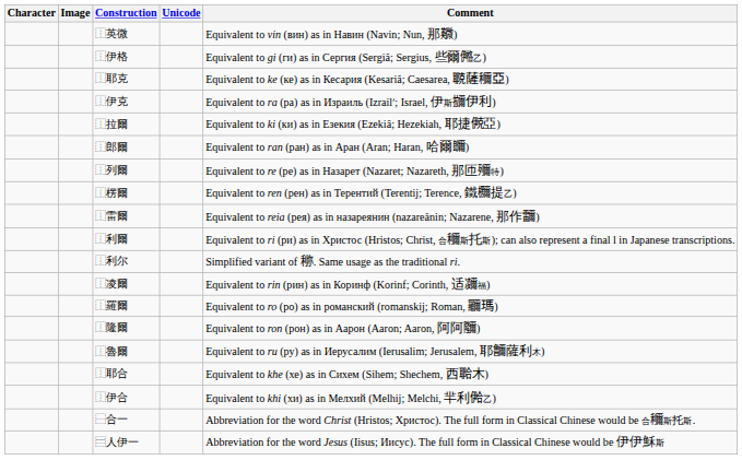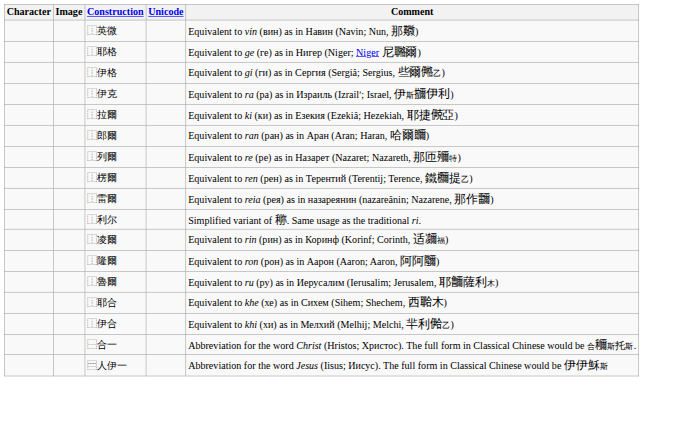 <table class=wikitable>
 <tr>
 <th>Character</th>
 <th>Image</th>
 <th><a href='#'>Construction</a></th>
 <th><a href='#'>Unicode</a></th>
 <th>Comment</th>
 </tr>
 <tr>
 <td></td>
 <td></td>
 <td>⿰英微</td>
 <td> <br> </td>
 <td>Equivalent to <em>vin</em> (вин) as in Навин (Navin; Nun, <big>那<span>鿦</span></big>)</td>
 </tr>
 <tr>
 <td></td>
 <td></td>
-<td>⿰伊格</td>
+<td>⿰耶格</td>
 <td> <br> </td>
-<td>Equivalent to <em>gi</em> (ги) as in Сергия (Sergiâ; Sergius, <big>些爾<span>鿚</span></big><small>乙</small>)</td>
+<td>Equivalent to <em>ge</em> (ге) as in Нигер (Niger; <a href='#'>Niger</a> <big>尼<span>鿤</span>爾</big>)</td>
 </tr>
 <tr>
 <td></td>
 <td></td>
-<td>⿰耶克</td>
+<td>⿰伊格</td>
 <td> <br> </td>
-<td>Equivalent to <em>ke</em> (ке) as in Кесария (Kesariâ; Caesarea, <big><span>鿣</span>薩<span>鿠</span>亞</big>)</td>
+<td>Equivalent to <em>gi</em> (ги) as in Сергия (Sergiâ; Sergius, <big>些爾<span>鿚</span></big><small>乙</small>)</td>
 </tr>
 <tr>
 <td></td>
 <td></td>
 <td>⿰伊克</td>
 <td> <br> </td>
 <td>Equivalent to <em>ra</em> (ра) as in Израиль (Izrailʹ; Israel, <big>伊</big><small>斯</small><big><span>鿜</span>伊利</big>)</td>
 </tr>
 <tr>
 <td></td>
 <td></td>
 <td>⿰拉爾</td>
 <td> <br> </td>
 <td>Equivalent to <em>ki</em> (ки) as in Езекия (Ezekiâ; Hezekiah, <big>耶捷<span>鿙</span>亞</big>)</td>
 </tr>
 <tr>
 <td></td>
 <td></td>
 <td>⿰郎爾</td>
 <td> <br> </td>
 <td>Equivalent to <em>ran</em> (ран) as in Аран (Aran; Haran, <big>哈爾<span>鿥</span></big>)</td>
 </tr>
 <tr>
 <td></td>
 <td></td>
 <td>⿰列爾</td>
 <td> <br> </td>
 <td>Equivalent to <em>re</em> (ре) as in Назарет (Nazaret; Nazareth, <big>那匝<span>鿞</span></big><small>特</small>)</td>
 </tr>
 <tr>
 <td></td>
 <td></td>
 <td>⿰楞爾</td>
 <td> <br> </td>
 <td>Equivalent to <em>ren</em> (рен) as in Терентий (Terentij; Terence, <big>鐵<span>鿝</span>提</big><small>乙</small>)</td>
 </tr>
 <tr>
 <td></td>
 <td></td>
 <td>⿰雷爾</td>
 <td> <br> </td>
 <td>Equivalent to <em>reia</em> (рея) as in назареянин (nazareânin; Nazarene, <big>那作<span>鿨</span></big>)</td>
 </tr>
 <tr>
 <td></td>
 <td></td>
-<td>⿰利爾</td>
-<td> <br> </td>
-<td>Equivalent to <em>ri</em> (ри) as in Христос (Hristos; Christ, <small>合</small><big><span>鿠</span></big><small>斯</small><big>托</big><small>斯</small>); can also represent a final l in Japanese transcriptions.</td>
-</tr>
-<tr>
-<td></td>
-<td></td>
 <td>⿰利尔</td>
 <td> <br> </td>
 <td>Simplified variant of <big><span>鿟</span></big>. Same usage as the traditional <em>ri</em>.</td>
 </tr>
 <tr>
 <td></td>
 <td></td>
 <td>⿰凌爾</td>
 <td> <br> </td>
 <td>Equivalent to <em>rin</em> (рин) as in Коринф (Korinf; Corinth, <big>适<span>鿛</span></big><small>福</small>)</td>
-</tr>
-<tr>
-<td></td>
-<td></td>
-<td>⿰羅爾</td>
-<td> <br> </td>
-<td>Equivalent to <em>ro</em> (ро) as in романский (romanskij; Roman, <big><span>鿡</span>瑪</big>)</td>
 </tr>
 <tr>
 <td></td>
 <td></td>
 <td>⿰隆爾</td>
 <td> <br> </td>
 <td>Equivalent to <em>ron</em> (рон) as in Аарон (Aaron; Aaron, <big>阿阿<span>鿧</span></big>)</td>
 </tr>
 <tr>
 <td></td>
 <td></td>
 <td>⿰魯爾</td>
 <td> <br> </td>
 <td>Equivalent to <em>ru</em> (ру) as in Иерусалим (Ierusalim; Jerusalem, <big>耶鿩薩<span>利</span></big><small>木</small>)</td>
 </tr>
 <tr>
 <td></td>
 <td></td>
 <td>⿰耶合</td>
 <td> <br> </td>
 <td>Equivalent to <em>khe</em> (хе) as in Сихем (Sihem; Shechem, <big>西<span>鿢</span>木</big>)</td>
 </tr>
 <tr>
 <td></td>
 <td></td>
 <td>⿰伊合</td>
 <td> <br> </td>
 <td>Equivalent to <em>khi</em> (хи) as in Мелхий (Melhij; Melchi, <big>羋利<span>鿘</span></big><small>乙</small>)</td>
 </tr>
 <tr>
 <td></td>
 <td></td>
 <td>⿱合一</td>
 <td> <br> </td>
 <td>Abbreviation for the word <em>Christ</em> (Hristos; Христос). The full form in Classical Chinese would be <small>合</small><big><span>鿠</span></big><small>斯</small>托<small>斯</small>.</td>
 </tr>
 <tr>
 <td></td>
 <td></td>
 <td>⿳人伊一</td>
 <td> <br> </td>
 <td>Abbreviation for the word <em>Jesus</em> (Iisus; Иисус). The full form in Classical Chinese would be <big>伊伊<span>穌</span></big><small>斯</small></td>
 </tr>
 </table>
